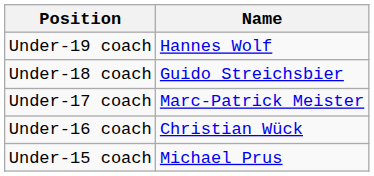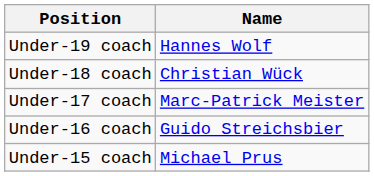 <table class="wikitable" style="text-align:center;">
 <tr>
 <th>Position</th>
 <th>Name</th>
 </tr>
 <tr>
 <td align="left">Under-19 coach</td>
 <td align="left"> <a href='#'>Hannes Wolf</a></td>
 </tr>
 <tr>
 <td align="left">Under-18 coach</td>
-<td align="left"> <a href='#'>Guido Streichsbier</a></td>
+<td align="left"> <a href='#'>Christian Wück</a></td>
 </tr>
 <tr>
 <td align="left">Under-17 coach</td>
 <td align="left"> <a href='#'>Marc-Patrick Meister</a></td>
 </tr>
 <tr>
 <td align="left">Under-16 coach</td>
-<td align="left"> <a href='#'>Christian Wück</a></td>
+<td align="left"> <a href='#'>Guido Streichsbier</a></td>
 </tr>
 <tr>
 <td align="left">Under-15 coach</td>
 <td align="left"> <a href='#'>Michael Prus</a></td>
 </tr>
 </table>
